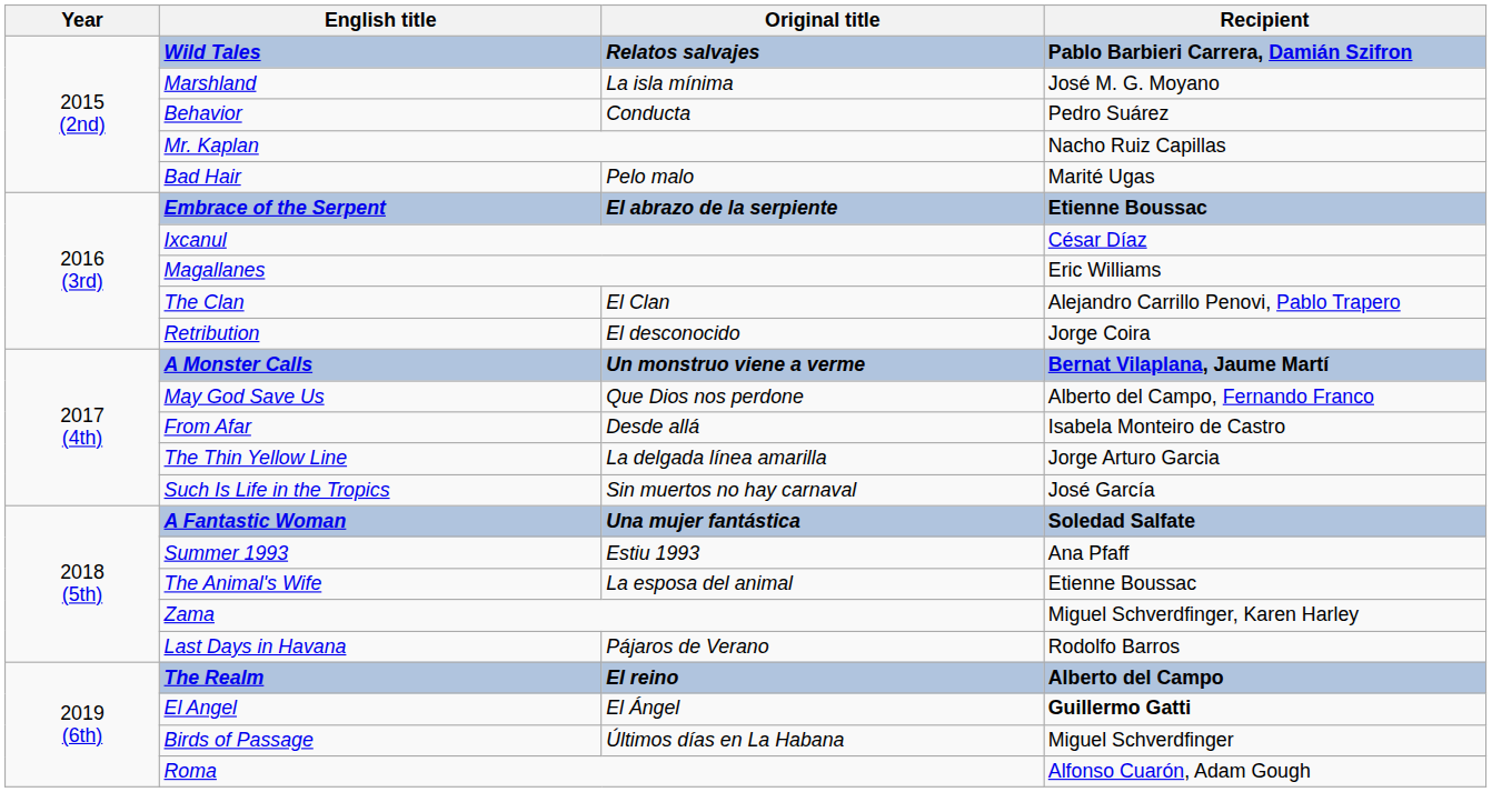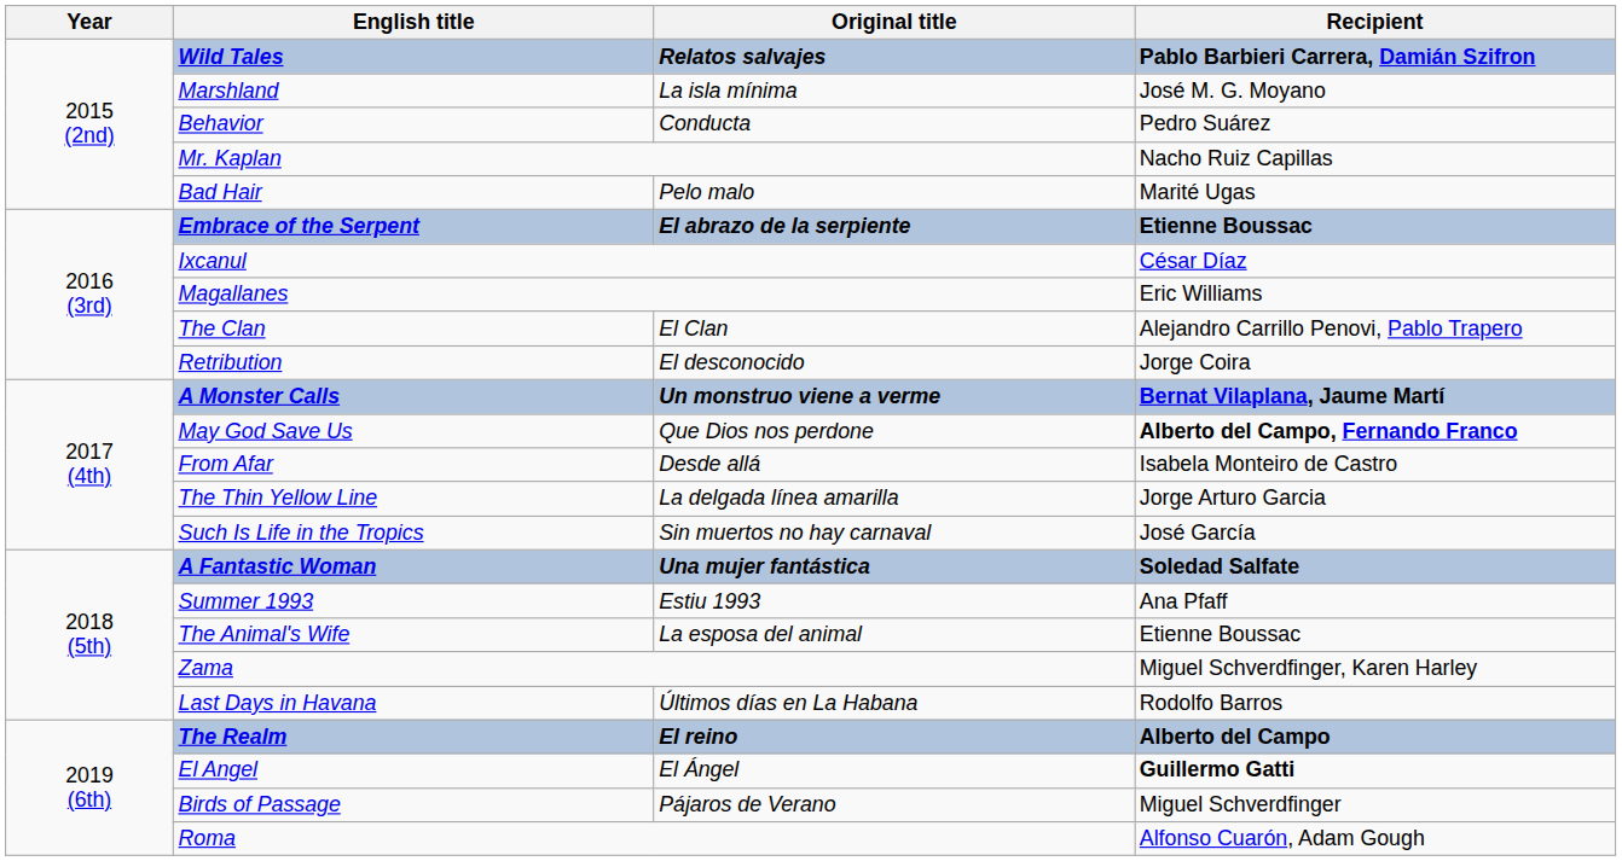 <table class="wikitable" width="95%" cellpadding="6">
 <tr>
 <th width="100"><strong>Year</strong></th>
 <th width="300"><strong>English title</strong></th>
 <th width="300"><strong>Original title</strong></th>
 <th width="300"><strong>Recipient</strong></th>
 </tr>
 <tr>
 <td rowspan="5" style="text-align:center;">2015<br><a href='#'>(2nd)</a></td>
 <td style="background:#B0C4DE;"> <strong><em><a href='#'>Wild Tales</a></em></strong></td>
 <td style="background:#B0C4DE;"><strong><em>Relatos salvajes</em></strong></td>
 <td style="background:#B0C4DE;"><strong>Pablo Barbieri Carrera, <a href='#'>Damián Szifron</a></strong></td>
 </tr>
 <tr>
 <td> <em><a href='#'>Marshland</a></em></td>
 <td><em>La isla mínima</em></td>
 <td>José M. G. Moyano</td>
 </tr>
 <tr>
 <td> <em><a href='#'>Behavior</a></em></td>
 <td><em>Conducta</em></td>
 <td>Pedro Suárez</td>
 </tr>
 <tr>
 <td colspan="2"> <em><a href='#'>Mr. Kaplan</a></em></td>
 <td>Nacho Ruiz Capillas</td>
 </tr>
 <tr>
 <td> <em><a href='#'>Bad Hair</a></em></td>
 <td><em>Pelo malo</em></td>
 <td>Marité Ugas</td>
 </tr>
 <tr>
 <td rowspan="5" style="text-align:center;">2016<br><a href='#'>(3rd)</a></td>
 <td style="background:#B0C4DE;"> <strong><em><a href='#'>Embrace of the Serpent</a></em></strong></td>
 <td style="background:#B0C4DE;"><strong><em>El abrazo de la serpiente</em></strong></td>
 <td style="background:#B0C4DE;"><strong>Etienne Boussac</strong></td>
 </tr>
 <tr>
 <td colspan="2"> <em><a href='#'>Ixcanul</a></em></td>
 <td><a href='#'>César Díaz</a></td>
 </tr>
 <tr>
 <td colspan="2"> <em><a href='#'>Magallanes</a></em></td>
 <td>Eric Williams</td>
 </tr>
 <tr>
 <td> <em><a href='#'>The Clan</a></em></td>
 <td><em>El Clan</em></td>
 <td>Alejandro Carrillo Penovi, <a href='#'>Pablo Trapero</a></td>
 </tr>
 <tr>
 <td> <em><a href='#'>Retribution</a></em></td>
 <td><em>El desconocido</em></td>
 <td>Jorge Coira</td>
 </tr>
 <tr>
 <td rowspan="5" style="text-align:center;">2017<br><a href='#'>(4th)</a></td>
 <td style="background:#B0C4DE;"> <strong><em><a href='#'>A Monster Calls</a></em></strong></td>
 <td style="background:#B0C4DE;"><strong><em>Un monstruo viene a verme</em></strong></td>
 <td style="background:#B0C4DE;"><strong><a href='#'>Bernat Vilaplana</a>, Jaume Martí</strong></td>
 </tr>
 <tr>
 <td> <em><a href='#'>May God Save Us</a></em></td>
 <td><em>Que Dios nos perdone</em></td>
-<td>Alberto del Campo, <a href='#'>Fernando Franco</a></td>
+<td><strong>Alberto del Campo, <a href='#'>Fernando Franco</a></strong></td>
 </tr>
 <tr>
 <td> <em><a href='#'>From Afar</a></em></td>
 <td><em>Desde allá</em></td>
 <td>Isabela Monteiro de Castro</td>
 </tr>
 <tr>
 <td> <em><a href='#'>The Thin Yellow Line</a></em></td>
 <td><em>La delgada línea amarilla</em></td>
 <td>Jorge Arturo Garcia</td>
 </tr>
 <tr>
 <td> <em><a href='#'>Such Is Life in the Tropics</a></em></td>
 <td><em>Sin muertos no hay carnaval</em></td>
 <td>José García</td>
 </tr>
 <tr>
 <td rowspan="5" style="text-align:center;">2018<br><a href='#'>(5th)</a></td>
 <td style="background:#B0C4DE;"> <strong><em><a href='#'>A Fantastic Woman</a></em></strong></td>
 <td style="background:#B0C4DE;"><strong><em>Una mujer fantástica</em></strong></td>
 <td style="background:#B0C4DE;"><strong>Soledad Salfate</strong></td>
 </tr>
 <tr>
 <td> <em><a href='#'>Summer 1993</a></em></td>
 <td><em>Estiu 1993</em></td>
 <td>Ana Pfaff</td>
 </tr>
 <tr>
 <td> <em><a href='#'>The Animal's Wife</a></em></td>
 <td><em>La esposa del animal</em></td>
 <td>Etienne Boussac</td>
 </tr>
 <tr>
 <td colspan="2"> <em><a href='#'>Zama</a></em></td>
 <td>Miguel Schverdfinger, Karen Harley</td>
 </tr>
 <tr>
 <td> <em><a href='#'>Last Days in Havana</a></em></td>
-<td><em>Pájaros de Verano</em></td>
+<td><em>Últimos días en La Habana</em></td>
 <td>Rodolfo Barros</td>
 </tr>
 <tr>
 <td rowspan="4" style="text-align:center;">2019<br><a href='#'>(6th)</a><br></td>
 <td style="background:#B0C4DE;"> <strong><em><a href='#'>The Realm</a></em></strong></td>
 <td style="background:#B0C4DE;"><strong><em>El reino</em></strong></td>
 <td style="background:#B0C4DE;"><strong>Alberto del Campo</strong></td>
 </tr>
 <tr>
 <td> <em><a href='#'>El Angel</a></em></td>
 <td><em>El Ángel</em></td>
 <td><strong>Guillermo Gatti</strong></td>
 </tr>
 <tr>
 <td> <em><a href='#'>Birds of Passage</a></em></td>
-<td><em>Últimos días en La Habana</em></td>
+<td><em>Pájaros de Verano</em></td>
 <td>Miguel Schverdfinger</td>
 </tr>
 <tr>
 <td colspan="2"> <em><a href='#'>Roma</a></em></td>
 <td><a href='#'>Alfonso Cuarón</a>, Adam Gough</td>
 </tr>
 </table>
